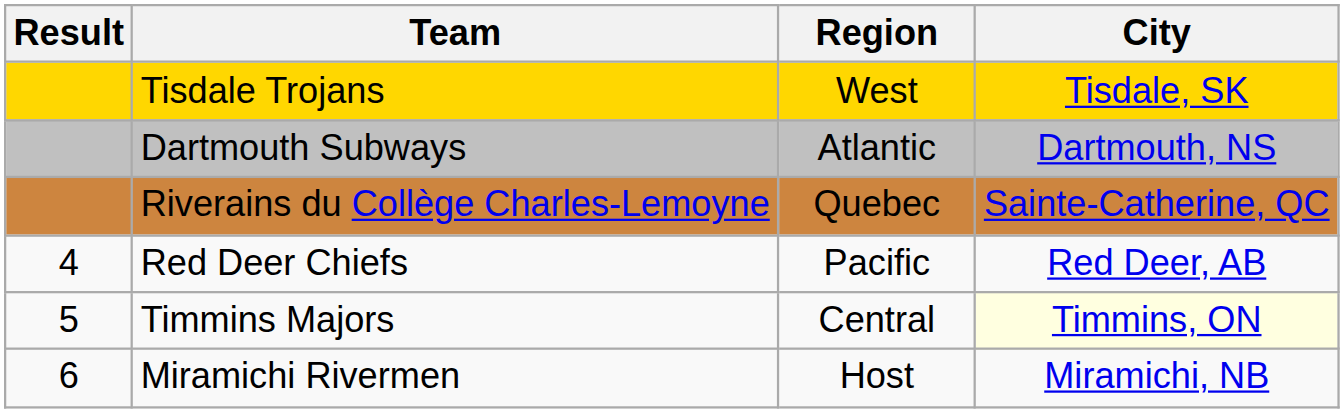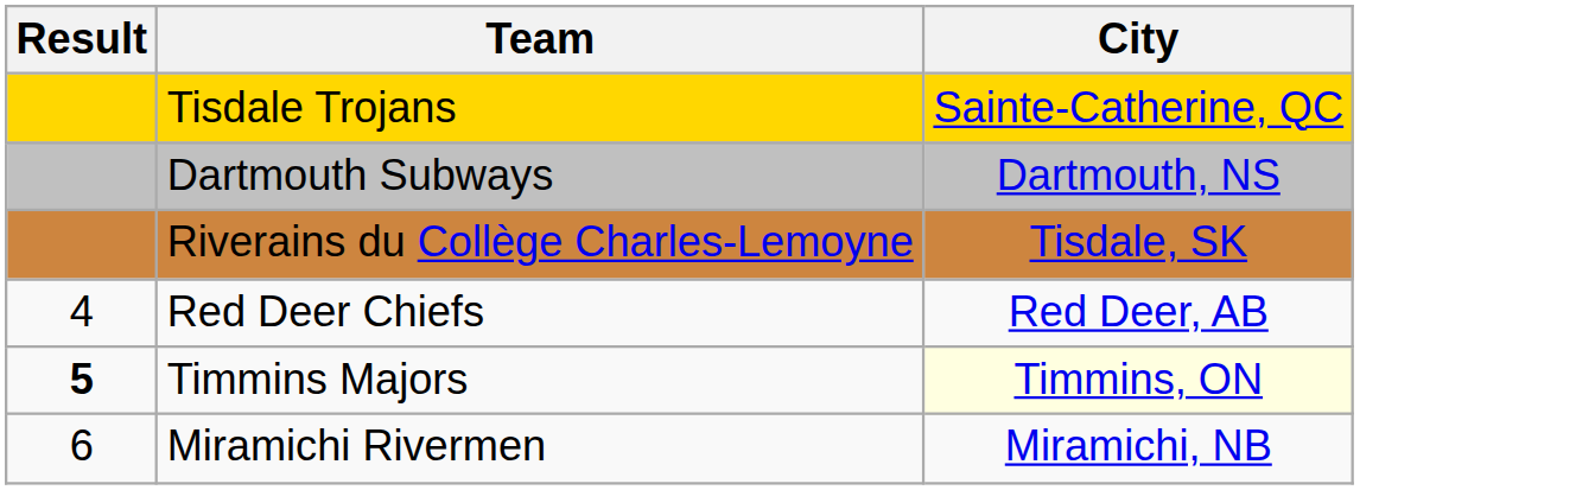 <table class="wikitable" style="text-align: center;">
 <tr>
 <th width=20>Result</th>
 <th>Team</th>
-<th width=80>Region</th>
 <th>City</th>
 </tr>
 <tr align="center" bgcolor=gold>
 <td></td>
 <td align="left">Tisdale Trojans</td>
-<td>West</td>
-<td><a href='#'>Tisdale, SK</a></td>
+<td><a href='#'>Sainte-Catherine, QC</a></td>
 </tr>
 <tr align="center" bgcolor=silver>
 <td></td>
 <td align="left">Dartmouth Subways</td>
-<td>Atlantic</td>
 <td><a href='#'>Dartmouth, NS</a></td>
 </tr>
 <tr align="center" bgcolor=peru>
 <td></td>
 <td align="left">Riverains du <a href='#'>Collège Charles-Lemoyne</a></td>
-<td>Quebec</td>
-<td><a href='#'>Sainte-Catherine, QC</a></td>
+<td><a href='#'>Tisdale, SK</a></td>
 </tr>
 <tr>
 <td>4</td>
 <td align="left">Red Deer Chiefs</td>
-<td>Pacific</td>
 <td><a href='#'>Red Deer, AB</a></td>
 </tr>
 <tr>
-<td>5</td>
+<td><strong>5</strong></td>
 <td align="left">Timmins Majors</td>
-<td>Central</td>
 <td style="background: lightyellow;"><a href='#'>Timmins, ON</a></td>
 </tr>
 <tr>
 <td>6</td>
 <td align="left">Miramichi Rivermen</td>
-<td>Host</td>
 <td><a href='#'>Miramichi, NB</a></td>
 </tr>
 </table>
